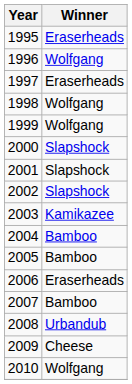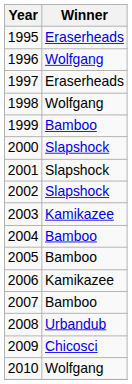 <table class="wikitable">
 <tr>
 <th>Year</th>
 <th>Winner</th>
 </tr>
 <tr>
 <td>1995</td>
 <td><a href='#'>Eraserheads</a></td>
 </tr>
 <tr>
 <td>1996</td>
 <td><a href='#'>Wolfgang</a></td>
 </tr>
 <tr>
 <td>1997</td>
 <td>Eraserheads</td>
 </tr>
 <tr>
 <td>1998</td>
 <td>Wolfgang</td>
 </tr>
 <tr>
 <td>1999</td>
-<td>Wolfgang</td>
+<td><a href='#'>Bamboo</a></td>
 </tr>
 <tr>
 <td>2000</td>
 <td><a href='#'>Slapshock</a></td>
 </tr>
 <tr>
 <td>2001</td>
 <td>Slapshock</td>
 </tr>
 <tr>
 <td>2002</td>
 <td><a href='#'>Slapshock</a></td>
 </tr>
 <tr>
 <td>2003</td>
 <td><a href='#'>Kamikazee</a></td>
 </tr>
 <tr>
 <td>2004</td>
 <td><a href='#'>Bamboo</a></td>
 </tr>
 <tr>
 <td>2005</td>
 <td>Bamboo</td>
 </tr>
 <tr>
 <td>2006</td>
-<td>Eraserheads</td>
+<td>Kamikazee</td>
 </tr>
 <tr>
 <td>2007</td>
 <td>Bamboo</td>
 </tr>
 <tr>
 <td>2008</td>
 <td><a href='#'>Urbandub</a></td>
 </tr>
 <tr>
 <td>2009</td>
-<td>Cheese</td>
+<td><a href='#'>Chicosci</a></td>
 </tr>
 <tr>
 <td>2010</td>
 <td>Wolfgang</td>
 </tr>
 <tr>
 </tr>
 </table>
